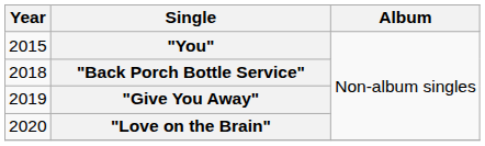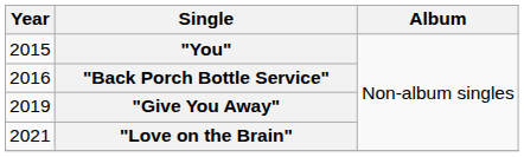 <table class="wikitable plainrowheaders">
 <tr>
 <th>Year</th>
 <th style="width:16em;">Single</th>
 <th>Album</th>
 </tr>
 <tr>
 <td>2015</td>
 <th scope="row">"You"</th>
 <td rowspan="4">Non-album singles</td>
 </tr>
 <tr>
-<td>2018</td>
+<td>2016</td>
 <th scope="row">"Back Porch Bottle Service"</th>
 </tr>
 <tr>
 <td>2019</td>
 <th scope="row">"Give You Away"</th>
 </tr>
 <tr>
-<td>2020</td>
+<td>2021</td>
 <th scope="row">"Love on the Brain"</th>
 </tr>
 <tr>
 </tr>
 </table>
